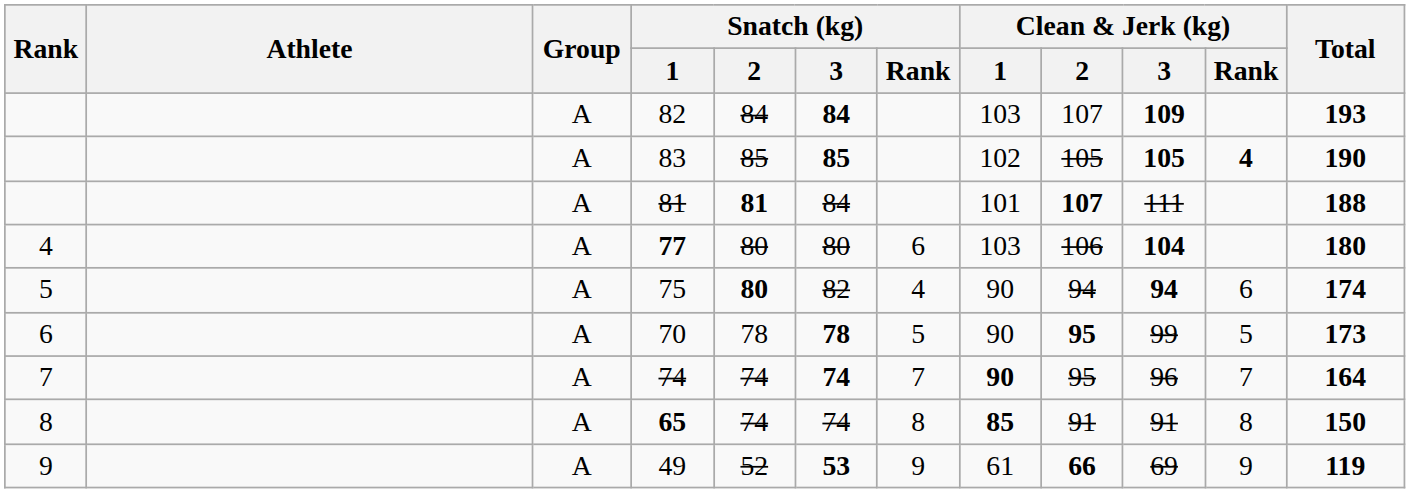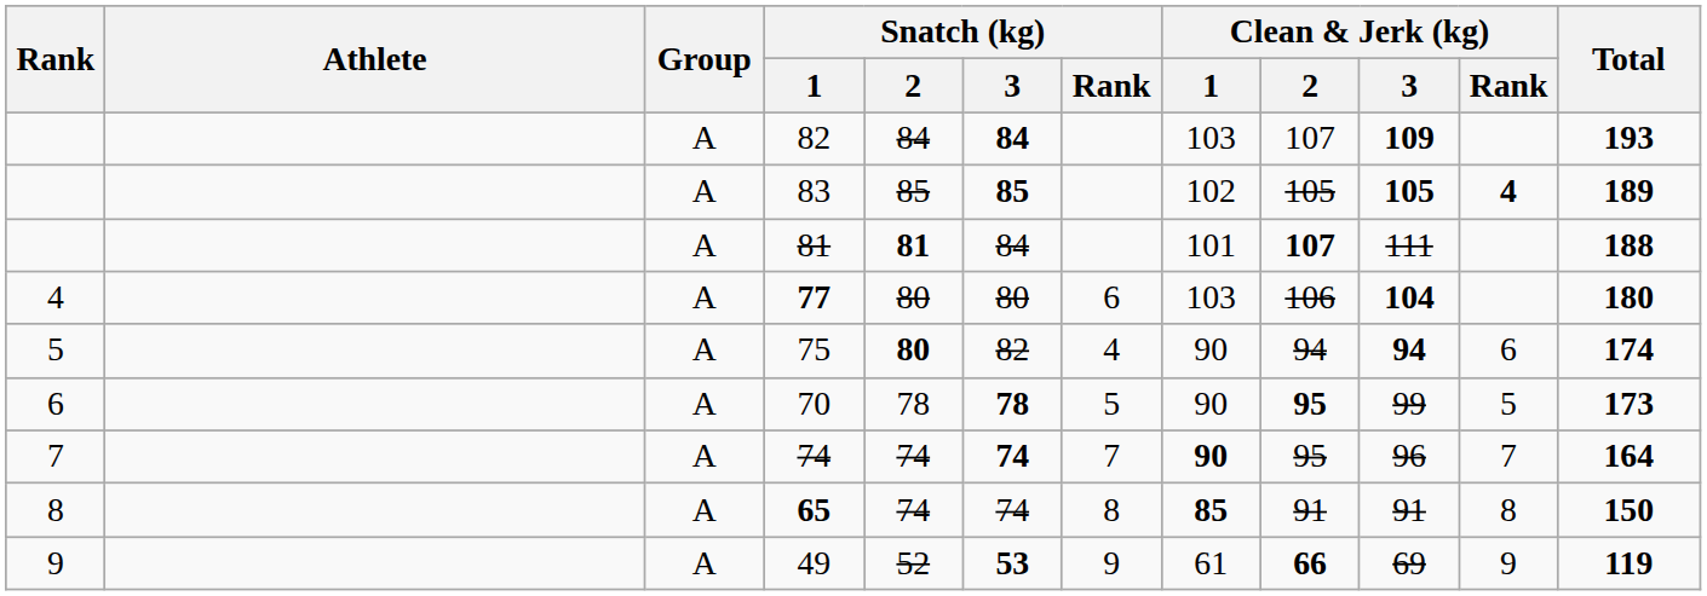 <table class = "wikitable" style="text-align:center;">
 <tr>
 <th rowspan=2 width=40>Rank</th>
 <th rowspan=2 width=250>Athlete</th>
 <th rowspan=2 width=50>Group</th>
 <th colspan=4>Snatch (kg)</th>
 <th colspan=4>Clean & Jerk (kg)</th>
 <th rowspan=2 width=60>Total</th>
 </tr>
 <tr>
 <th width=40>1</th>
 <th width=40>2</th>
 <th width=40>3</th>
 <th width=40>Rank</th>
 <th width=40>1</th>
 <th width=40>2</th>
 <th width=40>3</th>
 <th width=40>Rank</th>
 </tr>
 <tr>
 <td></td>
 <td align=left></td>
 <td>A</td>
 <td>82</td>
 <td><s>84</s></td>
 <td><strong>84</strong></td>
 <td></td>
 <td>103</td>
 <td>107</td>
 <td><strong>109</strong></td>
 <td></td>
 <td><strong>193</strong></td>
 </tr>
 <tr>
 <td></td>
 <td align=left></td>
 <td>A</td>
 <td>83</td>
 <td><s>85</s></td>
 <td><strong>85</strong></td>
 <td></td>
 <td>102</td>
 <td><s>105</s></td>
 <td><strong>105</strong></td>
 <td><strong>4</strong></td>
-<td><strong>190</strong></td>
+<td><strong>189</strong></td>
 </tr>
 <tr>
 <td></td>
 <td align=left></td>
 <td>A</td>
 <td><s>81</s></td>
 <td><strong>81</strong></td>
 <td><s>84</s></td>
 <td></td>
 <td>101</td>
 <td><strong>107</strong></td>
 <td><s>111</s></td>
 <td></td>
 <td><strong>188</strong></td>
 </tr>
 <tr>
 <td>4</td>
 <td align=left></td>
 <td>A</td>
 <td><strong>77</strong></td>
 <td><s>80</s></td>
 <td><s>80</s></td>
 <td>6</td>
 <td>103</td>
 <td><s>106</s></td>
 <td><strong>104</strong></td>
 <td></td>
 <td><strong>180</strong></td>
 </tr>
 <tr>
 <td>5</td>
 <td align=left></td>
 <td>A</td>
 <td>75</td>
 <td><strong>80</strong></td>
 <td><s>82</s></td>
 <td>4</td>
 <td>90</td>
 <td><s>94</s></td>
 <td><strong>94</strong></td>
 <td>6</td>
 <td><strong>174</strong></td>
 </tr>
 <tr>
 <td>6</td>
 <td align=left></td>
 <td>A</td>
 <td>70</td>
 <td>78</td>
 <td><strong>78</strong></td>
 <td>5</td>
 <td>90</td>
 <td><strong>95</strong></td>
 <td><s>99</s></td>
 <td>5</td>
 <td><strong>173</strong></td>
 </tr>
 <tr>
 <td>7</td>
 <td align=left></td>
 <td>A</td>
 <td><s>74</s></td>
 <td><s>74</s></td>
 <td><strong>74</strong></td>
 <td>7</td>
 <td><strong>90</strong></td>
 <td><s>95</s></td>
 <td><s>96</s></td>
 <td>7</td>
 <td><strong>164</strong></td>
 </tr>
 <tr>
 <td>8</td>
 <td align=left></td>
 <td>A</td>
 <td><strong>65</strong></td>
 <td><s>74</s></td>
 <td><s>74</s></td>
 <td>8</td>
 <td><strong>85</strong></td>
 <td><s>91</s></td>
 <td><s>91</s></td>
 <td>8</td>
 <td><strong>150</strong></td>
 </tr>
 <tr>
 <td>9</td>
 <td align=left></td>
 <td>A</td>
 <td>49</td>
 <td><s>52</s></td>
 <td><strong>53</strong></td>
 <td>9</td>
 <td>61</td>
 <td><strong>66</strong></td>
 <td><s>69</s></td>
 <td>9</td>
 <td><strong>119</strong></td>
 </tr>
 </table>
